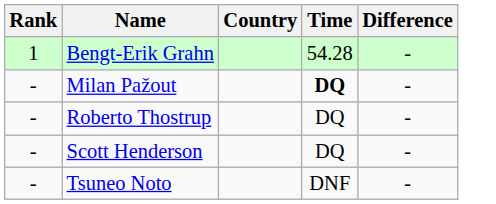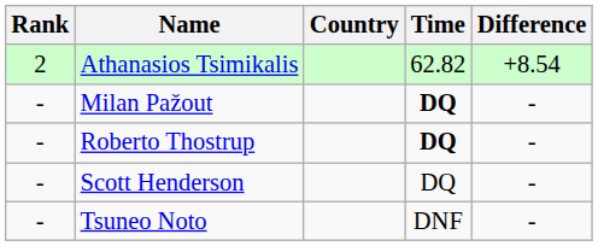 <table class="wikitable sortable" style="text-align:center">
 <tr>
 <th>Rank</th>
 <th>Name</th>
 <th>Country</th>
 <th>Time</th>
 <th>Difference</th>
 </tr>
 <tr style="background:#cfc;">
-<td>1</td>
-<td align=left><a href='#'>Bengt-Erik Grahn</a></td>
+<td>2</td>
+<td align=left><a href='#'>Athanasios Tsimikalis</a></td>
 <td align=left></td>
-<td>54.28</td>
-<td>-</td>
+<td>62.82</td>
+<td>+8.54</td>
 </tr>
 <tr>
 <td>-</td>
 <td align=left><a href='#'>Milan Pažout</a></td>
 <td align=left></td>
 <td><strong>DQ</strong></td>
 <td>-</td>
 </tr>
 <tr>
 <td>-</td>
 <td align=left><a href='#'>Roberto Thostrup</a></td>
 <td align=left></td>
-<td>DQ</td>
+<td><strong>DQ</strong></td>
 <td>-</td>
 </tr>
 <tr>
 <td>-</td>
 <td align=left><a href='#'>Scott Henderson</a></td>
 <td align=left></td>
 <td>DQ</td>
 <td>-</td>
 </tr>
 <tr>
 <td>-</td>
 <td align=left><a href='#'>Tsuneo Noto</a></td>
 <td align=left></td>
 <td>DNF</td>
 <td>-</td>
 </tr>
 </table>
